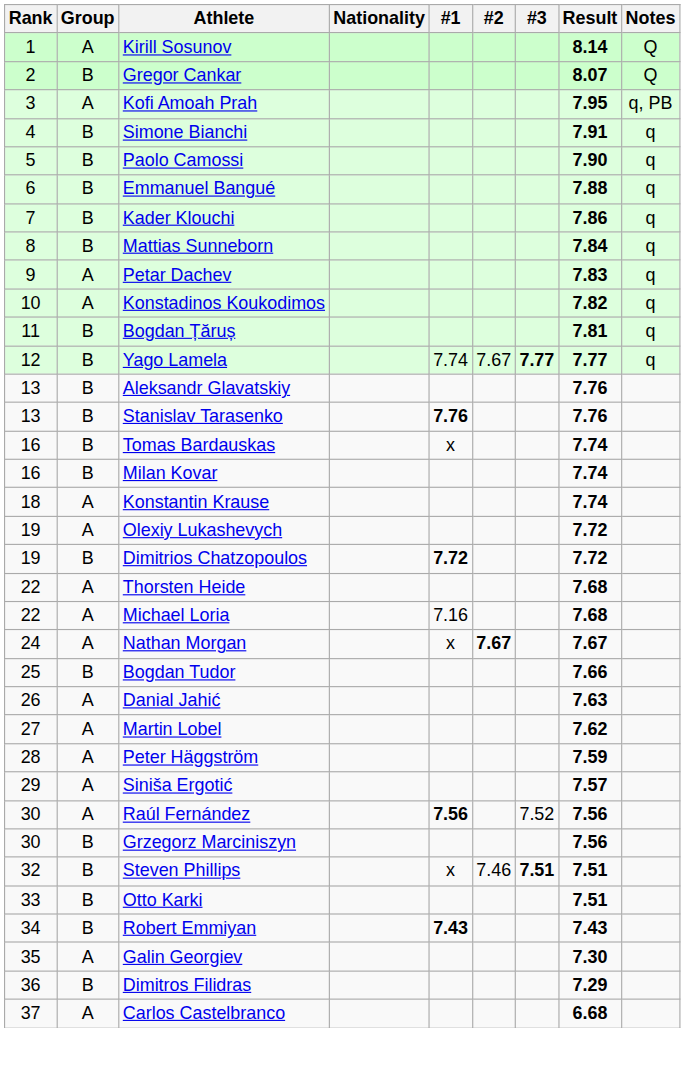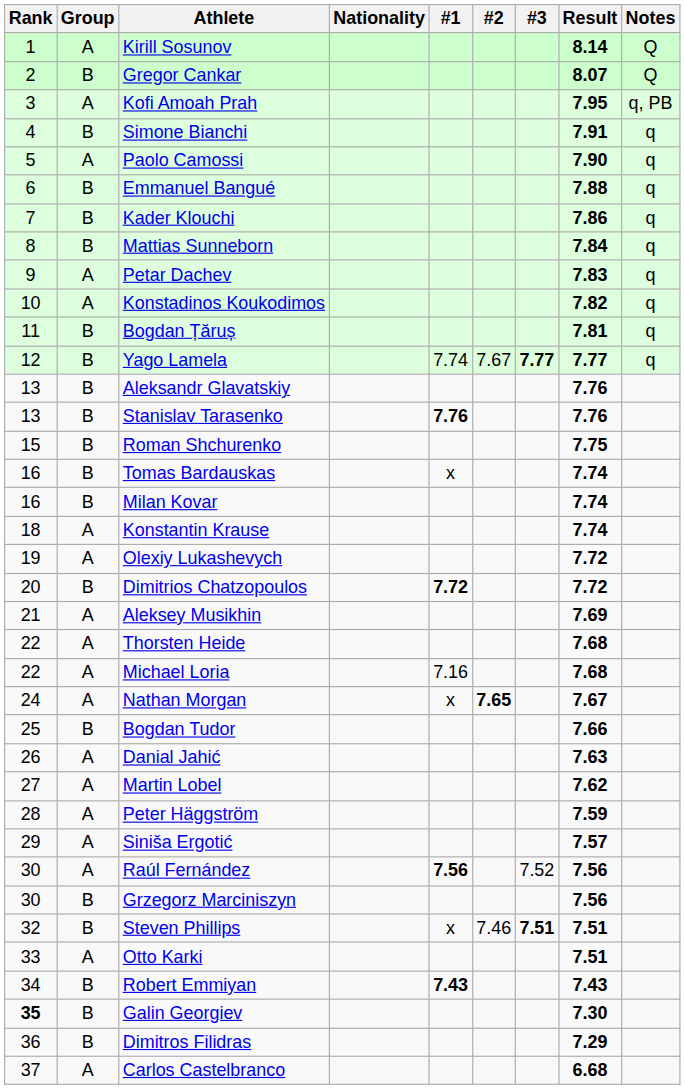 <table class="wikitable sortable" style="text-align:center">
 <tr>
 <th>Rank</th>
 <th>Group</th>
 <th>Athlete</th>
 <th>Nationality</th>
 <th>#1</th>
 <th>#2</th>
 <th>#3</th>
 <th>Result</th>
 <th>Notes</th>
 </tr>
 <tr bgcolor=ccffcc>
 <td>1</td>
 <td>A</td>
 <td align="left"><a href='#'>Kirill Sosunov</a></td>
 <td align=left></td>
 <td></td>
 <td></td>
 <td></td>
 <td><strong>8.14</strong></td>
 <td>Q</td>
 </tr>
 <tr bgcolor=ccffcc>
 <td>2</td>
 <td>B</td>
 <td align="left"><a href='#'>Gregor Cankar</a></td>
 <td align=left></td>
 <td></td>
 <td></td>
 <td></td>
 <td><strong>8.07</strong></td>
 <td>Q</td>
 </tr>
 <tr bgcolor=ddffdd>
 <td>3</td>
 <td>A</td>
 <td align="left"><a href='#'>Kofi Amoah Prah</a></td>
 <td align=left></td>
 <td></td>
 <td></td>
 <td></td>
 <td><strong>7.95</strong></td>
 <td>q, PB</td>
 </tr>
 <tr bgcolor=ddffdd>
 <td>4</td>
 <td>B</td>
 <td align="left"><a href='#'>Simone Bianchi</a></td>
 <td align=left></td>
 <td></td>
 <td></td>
 <td></td>
 <td><strong>7.91</strong></td>
 <td>q</td>
 </tr>
 <tr bgcolor=ddffdd>
 <td>5</td>
-<td>B</td>
+<td>A</td>
 <td align="left"><a href='#'>Paolo Camossi</a></td>
 <td align=left></td>
 <td></td>
 <td></td>
 <td></td>
 <td><strong>7.90</strong></td>
 <td>q</td>
 </tr>
 <tr bgcolor=ddffdd>
 <td>6</td>
 <td>B</td>
 <td align="left"><a href='#'>Emmanuel Bangué</a></td>
 <td align=left></td>
 <td></td>
 <td></td>
 <td></td>
 <td><strong>7.88</strong></td>
 <td>q</td>
 </tr>
 <tr bgcolor=ddffdd>
 <td>7</td>
 <td>B</td>
 <td align="left"><a href='#'>Kader Klouchi</a></td>
 <td align=left></td>
 <td></td>
 <td></td>
 <td></td>
 <td><strong>7.86</strong></td>
 <td>q</td>
 </tr>
 <tr bgcolor=ddffdd>
 <td>8</td>
 <td>B</td>
 <td align="left"><a href='#'>Mattias Sunneborn</a></td>
 <td align=left></td>
 <td></td>
 <td></td>
 <td></td>
 <td><strong>7.84</strong></td>
 <td>q</td>
 </tr>
 <tr bgcolor=ddffdd>
 <td>9</td>
 <td>A</td>
 <td align="left"><a href='#'>Petar Dachev</a></td>
 <td align=left></td>
 <td></td>
 <td></td>
 <td></td>
 <td><strong>7.83</strong></td>
 <td>q</td>
 </tr>
 <tr bgcolor=ddffdd>
 <td>10</td>
 <td>A</td>
 <td align="left"><a href='#'>Konstadinos Koukodimos</a></td>
 <td align=left></td>
 <td></td>
 <td></td>
 <td></td>
 <td><strong>7.82</strong></td>
 <td>q</td>
 </tr>
 <tr bgcolor=ddffdd>
 <td>11</td>
 <td>B</td>
 <td align="left"><a href='#'>Bogdan Țăruș</a></td>
 <td align=left></td>
 <td></td>
 <td></td>
 <td></td>
 <td><strong>7.81</strong></td>
 <td>q</td>
 </tr>
 <tr bgcolor=ddffdd>
 <td>12</td>
 <td>B</td>
 <td align="left"><a href='#'>Yago Lamela</a></td>
 <td align=left></td>
 <td>7.74</td>
 <td>7.67</td>
 <td><strong>7.77</strong></td>
 <td><strong>7.77</strong></td>
 <td>q</td>
 </tr>
 <tr>
 <td>13</td>
 <td>B</td>
 <td align="left"><a href='#'>Aleksandr Glavatskiy</a></td>
 <td align=left></td>
 <td></td>
 <td></td>
 <td></td>
 <td><strong>7.76</strong></td>
 <td></td>
 </tr>
 <tr>
 <td>13</td>
 <td>B</td>
 <td align="left"><a href='#'>Stanislav Tarasenko</a></td>
 <td align=left></td>
 <td><strong>7.76</strong></td>
 <td></td>
 <td></td>
 <td><strong>7.76</strong></td>
 <td></td>
 </tr>
 <tr>
+<td>15</td>
+<td>B</td>
+<td align="left"><a href='#'>Roman Shchurenko</a></td>
+<td align=left></td>
+<td></td>
+<td></td>
+<td></td>
+<td><strong>7.75</strong></td>
+<td></td>
+</tr>
+<tr>
 <td>16</td>
 <td>B</td>
 <td align="left"><a href='#'>Tomas Bardauskas</a></td>
 <td align=left></td>
 <td>x</td>
 <td></td>
 <td></td>
 <td><strong>7.74</strong></td>
 <td></td>
 </tr>
 <tr>
 <td>16</td>
 <td>B</td>
 <td align="left"><a href='#'>Milan Kovar</a></td>
 <td align=left></td>
 <td></td>
 <td></td>
 <td></td>
 <td><strong>7.74</strong></td>
 <td></td>
 </tr>
 <tr>
 <td>18</td>
 <td>A</td>
 <td align="left"><a href='#'>Konstantin Krause</a></td>
 <td align=left></td>
 <td></td>
 <td></td>
 <td></td>
 <td><strong>7.74</strong></td>
 <td></td>
 </tr>
 <tr>
 <td>19</td>
 <td>A</td>
 <td align="left"><a href='#'>Olexiy Lukashevych</a></td>
 <td align=left></td>
 <td></td>
 <td></td>
 <td></td>
 <td><strong>7.72</strong></td>
 <td></td>
 </tr>
 <tr>
-<td>19</td>
+<td>20</td>
 <td>B</td>
 <td align="left"><a href='#'>Dimitrios Chatzopoulos</a></td>
 <td align=left></td>
 <td><strong>7.72</strong></td>
 <td></td>
 <td></td>
 <td><strong>7.72</strong></td>
+<td></td>
+</tr>
+<tr>
+<td>21</td>
+<td>A</td>
+<td align="left"><a href='#'>Aleksey Musikhin</a></td>
+<td align=left></td>
+<td></td>
+<td></td>
+<td></td>
+<td><strong>7.69</strong></td>
 <td></td>
 </tr>
 <tr>
 <td>22</td>
 <td>A</td>
 <td align="left"><a href='#'>Thorsten Heide</a></td>
 <td align=left></td>
 <td></td>
 <td></td>
 <td></td>
 <td><strong>7.68</strong></td>
 <td></td>
 </tr>
 <tr>
 <td>22</td>
 <td>A</td>
 <td align="left"><a href='#'>Michael Loria</a></td>
 <td align=left></td>
 <td>7.16</td>
 <td></td>
 <td></td>
 <td><strong>7.68</strong></td>
 <td></td>
 </tr>
 <tr>
 <td>24</td>
 <td>A</td>
 <td align="left"><a href='#'>Nathan Morgan</a></td>
 <td align=left></td>
 <td>x</td>
-<td><strong>7.67</strong></td>
+<td><strong>7.65</strong></td>
 <td></td>
 <td><strong>7.67</strong></td>
 <td></td>
 </tr>
 <tr>
 <td>25</td>
 <td>B</td>
 <td align="left"><a href='#'>Bogdan Tudor</a></td>
 <td align=left></td>
 <td></td>
 <td></td>
 <td></td>
 <td><strong>7.66</strong></td>
 <td></td>
 </tr>
 <tr>
 <td>26</td>
 <td>A</td>
 <td align="left"><a href='#'>Danial Jahić</a></td>
 <td align=left></td>
 <td></td>
 <td></td>
 <td></td>
 <td><strong>7.63</strong></td>
 <td></td>
 </tr>
 <tr>
 <td>27</td>
 <td>A</td>
 <td align="left"><a href='#'>Martin Lobel</a></td>
 <td align=left></td>
 <td></td>
 <td></td>
 <td></td>
 <td><strong>7.62</strong></td>
 <td></td>
 </tr>
 <tr>
 <td>28</td>
 <td>A</td>
 <td align="left"><a href='#'>Peter Häggström</a></td>
 <td align=left></td>
 <td></td>
 <td></td>
 <td></td>
 <td><strong>7.59</strong></td>
 <td></td>
 </tr>
 <tr>
 <td>29</td>
 <td>A</td>
 <td align="left"><a href='#'>Siniša Ergotić</a></td>
 <td align=left></td>
 <td></td>
 <td></td>
 <td></td>
 <td><strong>7.57</strong></td>
 <td></td>
 </tr>
 <tr>
 <td>30</td>
 <td>A</td>
 <td align="left"><a href='#'>Raúl Fernández</a></td>
 <td align=left></td>
 <td><strong>7.56</strong></td>
 <td></td>
 <td>7.52</td>
 <td><strong>7.56</strong></td>
 <td></td>
 </tr>
 <tr>
 <td>30</td>
 <td>B</td>
 <td align="left"><a href='#'>Grzegorz Marciniszyn</a></td>
 <td align=left></td>
 <td></td>
 <td></td>
 <td></td>
 <td><strong>7.56</strong></td>
 <td></td>
 </tr>
 <tr>
 <td>32</td>
 <td>B</td>
 <td align="left"><a href='#'>Steven Phillips</a></td>
 <td align=left></td>
 <td>x</td>
 <td>7.46</td>
 <td><strong>7.51</strong></td>
 <td><strong>7.51</strong></td>
 <td></td>
 </tr>
 <tr>
 <td>33</td>
-<td>B</td>
+<td>A</td>
 <td align="left"><a href='#'>Otto Karki</a></td>
 <td align=left></td>
 <td></td>
 <td></td>
 <td></td>
 <td><strong>7.51</strong></td>
 <td></td>
 </tr>
 <tr>
 <td>34</td>
 <td>B</td>
 <td align="left"><a href='#'>Robert Emmiyan</a></td>
 <td align=left></td>
 <td><strong>7.43</strong></td>
 <td></td>
 <td></td>
 <td><strong>7.43</strong></td>
 <td></td>
 </tr>
 <tr>
-<td>35</td>
-<td>A</td>
+<td><strong>35</strong></td>
+<td>B</td>
 <td align="left"><a href='#'>Galin Georgiev</a></td>
 <td align=left></td>
 <td></td>
 <td></td>
 <td></td>
 <td><strong>7.30</strong></td>
 <td></td>
 </tr>
 <tr>
 <td>36</td>
 <td>B</td>
 <td align="left"><a href='#'>Dimitros Filidras</a></td>
 <td align=left></td>
 <td></td>
 <td></td>
 <td></td>
 <td><strong>7.29</strong></td>
 <td></td>
 </tr>
 <tr>
 <td>37</td>
 <td>A</td>
 <td align="left"><a href='#'>Carlos Castelbranco</a></td>
 <td align=left></td>
 <td></td>
 <td></td>
 <td></td>
 <td><strong>6.68</strong></td>
 <td></td>
 </tr>
 </table>
